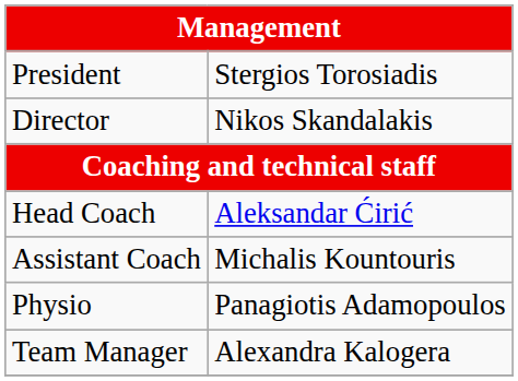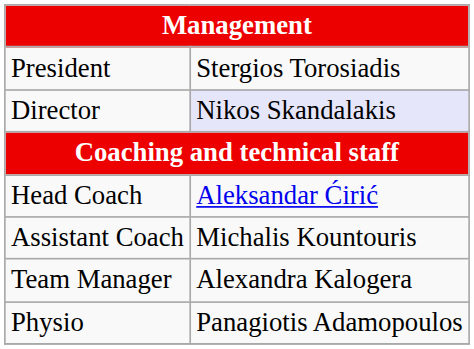 <table class="wikitable" style="text-align: center">
 <tr>
 <th colspan="2" style="margin:0.7em;color:white;text-align:center;background:#ED0000">Management</th>
 </tr>
 <tr>
 <td align="left">President</td>
 <td align="left"> Stergios Torosiadis</td>
 </tr>
 <tr>
 <td align="left">Director</td>
-<td align="left"> Nikos Skandalakis</td>
+<td align="left" style="background: lavender;"> Nikos Skandalakis</td>
 </tr>
 <tr>
 <th colspan="2" style="margin:0.7em;color:white;text-align:center;background:#ED0000">Coaching and technical staff</th>
 </tr>
 <tr>
 <td align="left">Head Coach</td>
 <td align="left"> <a href='#'>Aleksandar Ćirić</a></td>
 </tr>
 <tr>
 <td align="left">Assistant Coach</td>
 <td align="left"> Michalis Kountouris</td>
 </tr>
 <tr>
+<td align="left">Team Manager</td>
+<td align="left"> Alexandra Kalogera</td>
+</tr>
+<tr>
 <td align="left">Physio</td>
 <td align="left"> Panagiotis Adamopoulos</td>
 </tr>
 <tr>
-<td align="left">Team Manager</td>
-<td align="left"> Alexandra Kalogera</td>
-</tr>
-<tr>
 </tr>
 </table>
